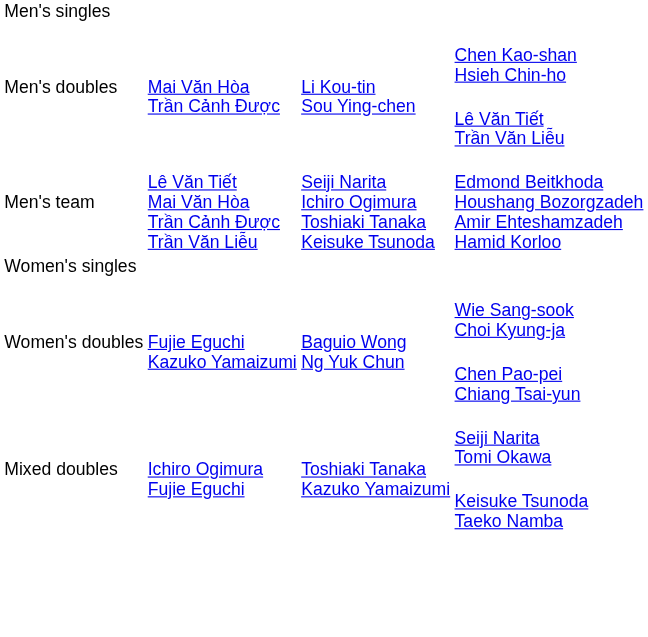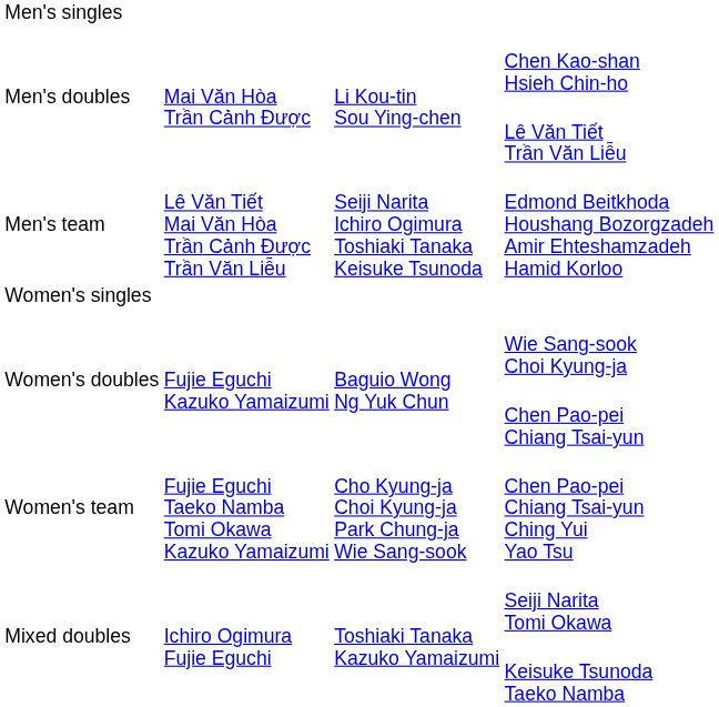 <table>
 <tr>
 <td rowspan=2>Men's singles<br></td>
 <td rowspan=2></td>
 <td rowspan=2></td>
 <td></td>
 </tr>
 <tr>
 <td></td>
 </tr>
 <tr>
 <td rowspan=2>Men's doubles<br></td>
 <td rowspan=2><br><a href='#'>Mai Văn Hòa</a><br><a href='#'>Trần Cảnh Được</a></td>
 <td rowspan=2><br><a href='#'>Li Kou-tin</a><br><a href='#'>Sou Ying-chen</a></td>
 <td><br><a href='#'>Chen Kao-shan</a><br><a href='#'>Hsieh Chin-ho</a></td>
 </tr>
 <tr>
 <td><br><a href='#'>Lê Văn Tiết</a><br><a href='#'>Trần Văn Liễu</a></td>
 </tr>
 <tr>
 <td>Men's team<br></td>
 <td><br><a href='#'>Lê Văn Tiết</a><br><a href='#'>Mai Văn Hòa</a><br><a href='#'>Trần Cảnh Được</a><br><a href='#'>Trần Văn Liễu</a></td>
 <td><br><a href='#'>Seiji Narita</a><br><a href='#'>Ichiro Ogimura</a><br><a href='#'>Toshiaki Tanaka</a><br><a href='#'>Keisuke Tsunoda</a></td>
 <td><br><a href='#'>Edmond Beitkhoda</a><br><a href='#'>Houshang Bozorgzadeh</a><br><a href='#'>Amir Ehteshamzadeh</a><br><a href='#'>Hamid Korloo</a></td>
 </tr>
 <tr>
 <td rowspan=2>Women's singles<br></td>
 <td rowspan=2></td>
 <td rowspan=2></td>
 <td></td>
 </tr>
 <tr>
 <td></td>
 </tr>
 <tr>
 <td rowspan=2>Women's doubles<br></td>
 <td rowspan=2><br><a href='#'>Fujie Eguchi</a><br><a href='#'>Kazuko Yamaizumi</a></td>
 <td rowspan=2><br><a href='#'>Baguio Wong</a><br><a href='#'>Ng Yuk Chun</a></td>
 <td><br><a href='#'>Wie Sang-sook</a><br><a href='#'>Choi Kyung-ja</a></td>
 </tr>
 <tr>
 <td><br><a href='#'>Chen Pao-pei</a><br><a href='#'>Chiang Tsai-yun</a></td>
 </tr>
 <tr>
+<td>Women's team<br></td>
+<td><br><a href='#'>Fujie Eguchi</a><br><a href='#'>Taeko Namba</a><br><a href='#'>Tomi Okawa</a><br><a href='#'>Kazuko Yamaizumi</a></td>
+<td><br><a href='#'>Cho Kyung-ja</a><br><a href='#'>Choi Kyung-ja</a><br><a href='#'>Park Chung-ja</a><br><a href='#'>Wie Sang-sook</a></td>
+<td><br><a href='#'>Chen Pao-pei</a><br><a href='#'>Chiang Tsai-yun</a><br><a href='#'>Ching Yui</a><br><a href='#'>Yao Tsu</a></td>
+</tr>
+<tr>
 <td rowspan=2>Mixed doubles<br></td>
 <td rowspan=2><br><a href='#'>Ichiro Ogimura</a><br><a href='#'>Fujie Eguchi</a></td>
 <td rowspan=2><br><a href='#'>Toshiaki Tanaka</a><br><a href='#'>Kazuko Yamaizumi</a></td>
 <td><br><a href='#'>Seiji Narita</a><br><a href='#'>Tomi Okawa</a></td>
 </tr>
 <tr>
 <td><br><a href='#'>Keisuke Tsunoda</a><br><a href='#'>Taeko Namba</a></td>
 </tr>
 </table>
